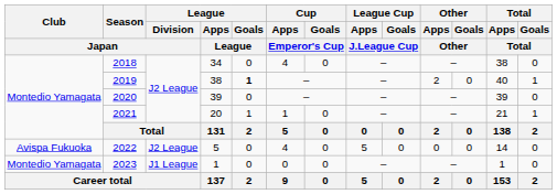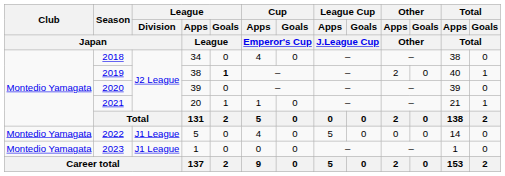 <table class="wikitable" style="text-align: center">
 <tr>
 <th rowspan="2">Club</th>
 <th rowspan="2">Season</th>
 <th colspan="3">League</th>
 <th colspan="2">Cup</th>
 <th colspan="2">League Cup</th>
 <th colspan="2">Other</th>
 <th colspan="2">Total</th>
 </tr>
 <tr>
 <th>Division</th>
 <th>Apps</th>
 <th>Goals</th>
 <th>Apps</th>
 <th>Goals</th>
 <th>Apps</th>
 <th>Goals</th>
 <th>Apps</th>
 <th>Goals</th>
 <th>Apps</th>
 <th>Goals</th>
 </tr>
 <tr>
 <th colspan=3>Japan</th>
 <th colspan=2>League</th>
 <th colspan=2><a href='#'>Emperor's Cup</a></th>
 <th colspan=2><a href='#'>J.League Cup</a></th>
 <th colspan=2>Other</th>
 <th colspan=2>Total</th>
 </tr>
 <tr>
 <td rowspan="5"><a href='#'>Montedio Yamagata</a></td>
 <td><a href='#'>2018</a></td>
 <td rowspan="4"><a href='#'>J2 League</a></td>
 <td>34</td>
 <td>0</td>
 <td>4</td>
 <td>0</td>
 <td colspan="2">–</td>
 <td colspan="2">–</td>
 <td>38</td>
 <td>0</td>
 </tr>
 <tr>
 <td><a href='#'>2019</a></td>
 <td>38</td>
 <td><strong>1</strong></td>
 <td colspan="2">–</td>
 <td colspan="2">–</td>
 <td>2</td>
 <td>0</td>
 <td>40</td>
 <td>1</td>
 </tr>
 <tr>
 <td><a href='#'>2020</a></td>
 <td>39</td>
 <td>0</td>
 <td colspan="2">–</td>
 <td colspan="2">–</td>
 <td colspan="2">–</td>
 <td>39</td>
 <td>0</td>
 </tr>
 <tr>
 <td><a href='#'>2021</a></td>
 <td>20</td>
 <td>1</td>
 <td>1</td>
 <td>0</td>
 <td colspan="2">–</td>
 <td colspan="2">–</td>
 <td>21</td>
 <td>1</td>
 </tr>
 <tr>
 <th colspan="2">Total</th>
 <th>131</th>
 <th>2</th>
 <th>5</th>
 <th>0</th>
 <th>0</th>
 <th>0</th>
 <th>2</th>
 <th>0</th>
 <th>138</th>
 <th>2</th>
 </tr>
 <tr>
-<td><a href='#'>Avispa Fukuoka</a></td>
+<td><a href='#'>Montedio Yamagata</a></td>
 <td><a href='#'>2022</a></td>
-<td><a href='#'>J2 League</a></td>
+<td><a href='#'>J1 League</a></td>
 <td>5</td>
 <td>0</td>
 <td>4</td>
 <td>0</td>
 <td>5</td>
 <td>0</td>
 <td>0</td>
 <td>0</td>
 <td>14</td>
 <td>0</td>
 </tr>
 <tr>
 <td><a href='#'>Montedio Yamagata</a></td>
 <td><a href='#'>2023</a></td>
 <td><a href='#'>J1 League</a></td>
 <td>1</td>
 <td>0</td>
 <td>0</td>
 <td>0</td>
 <td colspan="2">–</td>
 <td colspan="2">–</td>
 <td>1</td>
 <td>0</td>
 </tr>
 <tr>
 <th colspan=3>Career total</th>
 <th>137</th>
 <th>2</th>
 <th>9</th>
 <th>0</th>
 <th>5</th>
 <th>0</th>
 <th>2</th>
 <th>0</th>
 <th>153</th>
 <th>2</th>
 </tr>
 </table>
